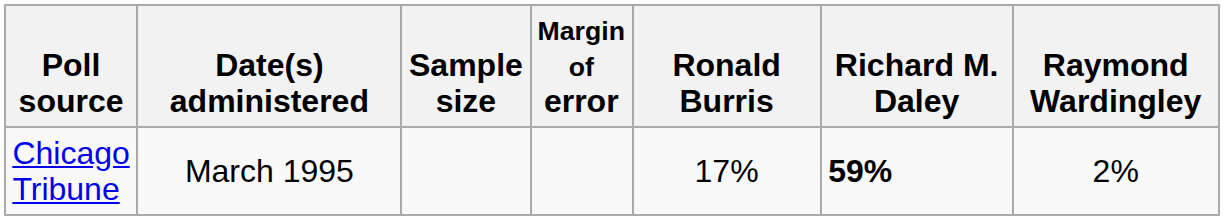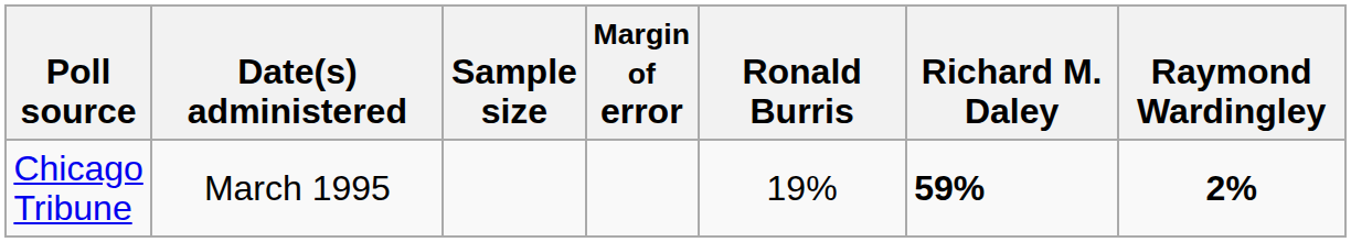 <table class="wikitable">
 <tr valign= bottom>
 <th>Poll source</th>
 <th style="width:135px;">Date(s)<br>administered</th>
 <th class=small>Sample<br>size</th>
 <th><small>Margin of</small><br>error</th>
 <th style="width:100px;">Ronald<br>Burris</th>
 <th style="width:100px;">Richard M.<br>Daley</th>
 <th style="width:100px;">Raymond<br>Wardingley</th>
 </tr>
 <tr>
 <td><a href='#'>Chicago Tribune</a></td>
 <td align=center>March 1995</td>
 <td align=center></td>
 <td align=center></td>
-<td align=center>17%</td>
+<td align=center>19%</td>
 <td><strong>59%</strong></td>
-<td align=center>2%</td>
+<td align=center><strong>2%</strong></td>
 </tr>
 </table>
